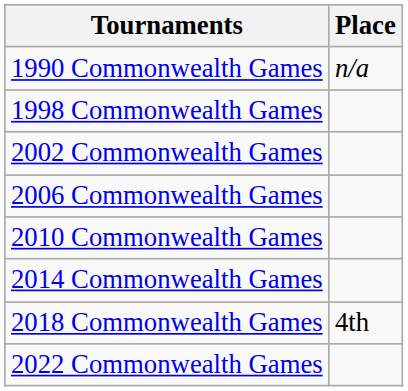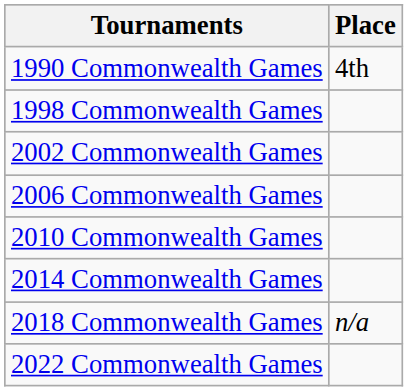 <table class="wikitable collapsible">
 <tr>
 <th>Tournaments</th>
 <th>Place</th>
 </tr>
 <tr>
 <td><a href='#'>1990 Commonwealth Games</a></td>
-<td><em>n/a</em></td>
+<td>4th</td>
 </tr>
 <tr>
 <td><a href='#'>1998 Commonwealth Games</a></td>
 <td></td>
 </tr>
 <tr>
 <td><a href='#'>2002 Commonwealth Games</a></td>
 <td></td>
 </tr>
 <tr>
 <td><a href='#'>2006 Commonwealth Games</a></td>
 <td></td>
 </tr>
 <tr>
 <td><a href='#'>2010 Commonwealth Games</a></td>
 <td></td>
 </tr>
 <tr>
 <td><a href='#'>2014 Commonwealth Games</a></td>
 <td></td>
 </tr>
 <tr>
 <td><a href='#'>2018 Commonwealth Games</a></td>
-<td>4th</td>
+<td><em>n/a</em></td>
 </tr>
 <tr>
 <td><a href='#'>2022 Commonwealth Games</a></td>
 <td></td>
 </tr>
 </table>
